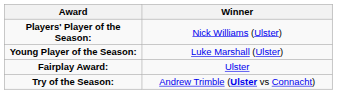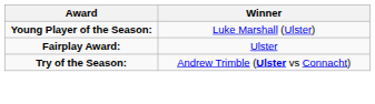 <table class="wikitable" style="font-size:95%; text-align:center;">
 <tr>
 <th style="width:215px;">Award</th>
 <th style="width:300px;">Winner</th>
-</tr>
-<tr>
-<td><strong>Players' Player of the Season:</strong></td>
-<td> <a href='#'>Nick Williams</a> (<a href='#'>Ulster</a>)</td>
 </tr>
 <tr>
 <td><strong>Young Player of the Season:</strong></td>
 <td> <a href='#'>Luke Marshall</a> (<a href='#'>Ulster</a>)</td>
 </tr>
 <tr —>
 <td><strong>Fairplay Award:</strong></td>
 <td><a href='#'>Ulster</a></td>
 </tr>
 <tr>
 <td><strong>Try of the Season:</strong></td>
 <td> <a href='#'>Andrew Trimble</a> (<strong><a href='#'>Ulster</a></strong> vs <a href='#'>Connacht</a>)</td>
 </tr>
 </table>
